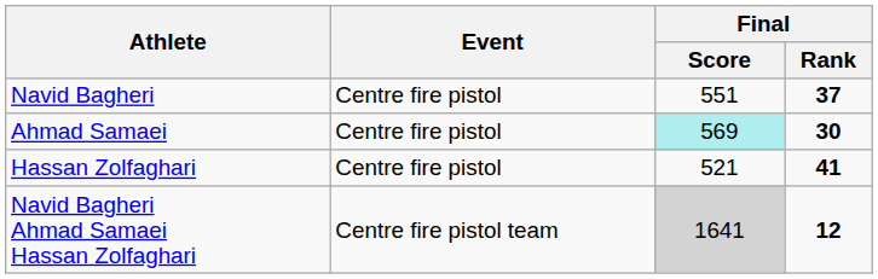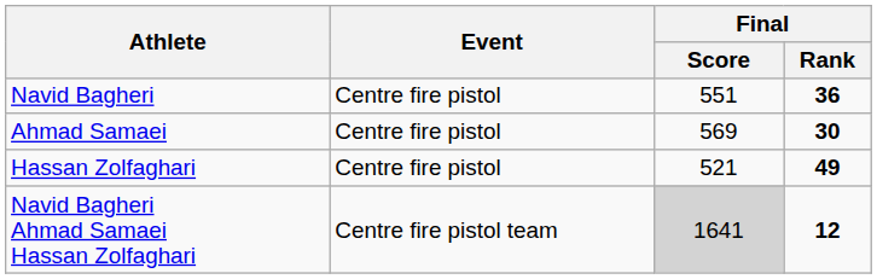 <table class="wikitable" width="62%" style="text-align:center; font-size:90%">
 <tr>
 <th rowspan="2" width="25%">Athlete</th>
 <th rowspan="2" width="25%">Event</th>
 <th colspan="2">Final</th>
 </tr>
 <tr>
 <th width="10%">Score</th>
 <th width="5%">Rank</th>
 </tr>
 <tr>
 <td align="left"><a href='#'>Navid Bagheri</a></td>
 <td align="left">Centre fire pistol</td>
 <td>551</td>
-<td><strong>37</strong></td>
+<td><strong>36</strong></td>
 </tr>
 <tr>
 <td align="left"><a href='#'>Ahmad Samaei</a></td>
 <td align="left">Centre fire pistol</td>
-<td style="background: paleturquoise;">569</td>
+<td>569</td>
 <td><strong>30</strong></td>
 </tr>
 <tr>
 <td align="left"><a href='#'>Hassan Zolfaghari</a></td>
 <td align="left">Centre fire pistol</td>
 <td>521</td>
-<td><strong>41</strong></td>
+<td><strong>49</strong></td>
 </tr>
 <tr>
 <td align="left"><a href='#'>Navid Bagheri</a><br><a href='#'>Ahmad Samaei</a><br><a href='#'>Hassan Zolfaghari</a></td>
 <td align="left">Centre fire pistol team</td>
 <td style="background: lightgrey;">1641</td>
 <td><strong>12</strong></td>
 </tr>
 </table>
